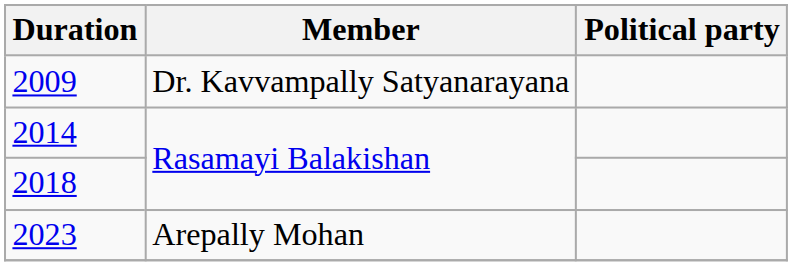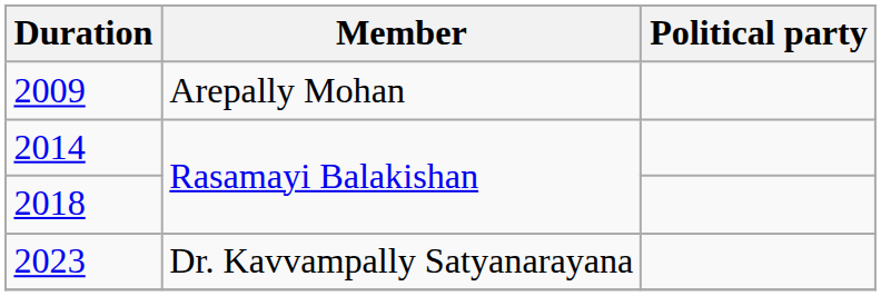 <table class="wikitable">
 <tr>
 <th>Duration</th>
 <th>Member</th>
 <th colspan="2">Political party</th>
 </tr>
 <tr>
 <td><a href='#'>2009</a></td>
-<td>Dr. Kavvampally Satyanarayana</td>
+<td>Arepally Mohan</td>
 <td></td>
 </tr>
 <tr>
 <td><a href='#'>2014</a></td>
 <td rowspan=2><a href='#'>Rasamayi Balakishan</a></td>
 <td></td>
 </tr>
 <tr>
 <td><a href='#'>2018</a></td>
 </tr>
 <tr>
 <td><a href='#'>2023</a></td>
-<td>Arepally Mohan</td>
+<td>Dr. Kavvampally Satyanarayana</td>
 <td></td>
 </tr>
 <tr>
 </tr>
 </table>
